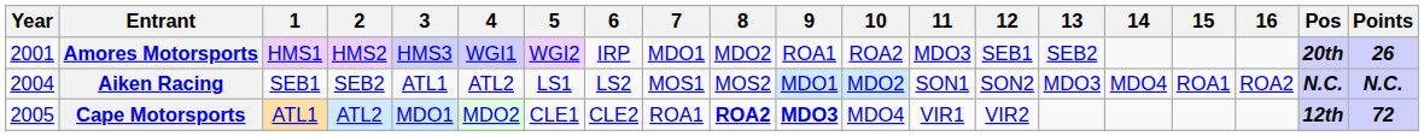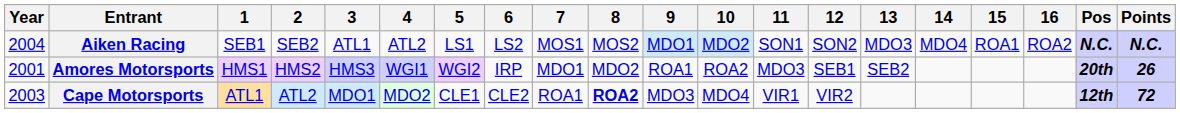 <table class="wikitable" style="text-align:center; font-size:90%">
 <tr>
 <th>Year</th>
 <th>Entrant</th>
 <th>1</th>
 <th>2</th>
 <th>3</th>
 <th>4</th>
 <th>5</th>
 <th>6</th>
 <th>7</th>
 <th>8</th>
 <th>9</th>
 <th>10</th>
 <th>11</th>
 <th>12</th>
 <th>13</th>
 <th>14</th>
 <th>15</th>
 <th>16</th>
 <th>Pos</th>
 <th>Points</th>
 </tr>
 <tr>
+<td><a href='#'>2004</a></td>
+<th><a href='#'>Aiken Racing</a></th>
+<td><a href='#'>SEB1</a></td>
+<td><a href='#'>SEB2</a></td>
+<td><a href='#'>ATL1</a></td>
+<td><a href='#'>ATL2</a></td>
+<td><a href='#'>LS1</a></td>
+<td><a href='#'>LS2</a></td>
+<td><a href='#'>MOS1</a></td>
+<td><a href='#'>MOS2</a></td>
+<td style="background-color:#CFEAFF"><a href='#'>MDO1</a><br></td>
+<td style="background-color:#CFEAFF"><a href='#'>MDO2</a><br></td>
+<td><a href='#'>SON1</a></td>
+<td><a href='#'>SON2</a></td>
+<td><a href='#'>MDO3</a></td>
+<td><a href='#'>MDO4</a></td>
+<td><a href='#'>ROA1</a></td>
+<td><a href='#'>ROA2</a></td>
+<td style="background-color:#CFCFFF"><strong><em>N.C.</em></strong></td>
+<td style="background-color:#CFCFFF"><strong><em>N.C.</em></strong></td>
+</tr>
+<tr>
 <td><a href='#'>2001</a></td>
 <th><a href='#'>Amores Motorsports</a></th>
 <td style="background-color:#EFCFFF"><a href='#'>HMS1</a><br></td>
 <td style="background-color:#EFCFFF"><a href='#'>HMS2</a><br></td>
 <td style="background-color:#CFCFFF"><a href='#'>HMS3</a><br></td>
 <td style="background-color:#CFCFFF"><a href='#'>WGI1</a><br></td>
 <td style="background-color:#EFCFFF"><a href='#'>WGI2</a><br></td>
 <td><a href='#'>IRP</a></td>
 <td><a href='#'>MDO1</a></td>
 <td><a href='#'>MDO2</a></td>
 <td><a href='#'>ROA1</a></td>
 <td><a href='#'>ROA2</a></td>
 <td><a href='#'>MDO3</a></td>
 <td><a href='#'>SEB1</a></td>
 <td><a href='#'>SEB2</a></td>
 <td></td>
 <td></td>
 <td></td>
 <td style="background-color:#CFCFFF"><strong><em>20th</em></strong></td>
 <td style="background-color:#CFCFFF"><strong><em>26</em></strong></td>
 </tr>
 <tr>
-<td><a href='#'>2004</a></td>
-<th><a href='#'>Aiken Racing</a></th>
-<td><a href='#'>SEB1</a></td>
-<td><a href='#'>SEB2</a></td>
-<td><a href='#'>ATL1</a></td>
-<td><a href='#'>ATL2</a></td>
-<td><a href='#'>LS1</a></td>
-<td><a href='#'>LS2</a></td>
-<td><a href='#'>MOS1</a></td>
-<td><a href='#'>MOS2</a></td>
-<td style="background-color:#CFEAFF"><a href='#'>MDO1</a><br></td>
-<td style="background-color:#CFEAFF"><a href='#'>MDO2</a><br></td>
-<td><a href='#'>SON1</a></td>
-<td><a href='#'>SON2</a></td>
-<td><a href='#'>MDO3</a></td>
-<td><a href='#'>MDO4</a></td>
-<td><a href='#'>ROA1</a></td>
-<td><a href='#'>ROA2</a></td>
-<td style="background-color:#CFCFFF"><strong><em>N.C.</em></strong></td>
-<td style="background-color:#CFCFFF"><strong><em>N.C.</em></strong></td>
-</tr>
-<tr>
-<td><a href='#'>2005</a></td>
+<td><a href='#'>2003</a></td>
 <th><a href='#'>Cape Motorsports</a></th>
 <td style="background-color:#FFDF9F"><a href='#'>ATL1</a><br></td>
 <td style="background-color:#CFEAFF"><a href='#'>ATL2</a><br></td>
 <td style="background-color:#CFEAFF"><a href='#'>MDO1</a><br></td>
 <td style="background-color:#DFFFDF"><a href='#'>MDO2</a><br></td>
 <td><a href='#'>CLE1</a></td>
 <td><a href='#'>CLE2</a></td>
 <td><a href='#'>ROA1</a></td>
 <td><strong><a href='#'>ROA2</a></strong></td>
-<td><strong><a href='#'>MDO3</a></strong></td>
+<td><a href='#'>MDO3</a></td>
 <td><a href='#'>MDO4</a></td>
 <td><a href='#'>VIR1</a></td>
 <td><a href='#'>VIR2</a></td>
 <td></td>
 <td></td>
 <td></td>
 <td></td>
 <td style="background-color:#CFCFFF"><strong><em>12th</em></strong></td>
 <td style="background-color:#CFCFFF"><strong><em>72</em></strong></td>
 </tr>
 </table>
